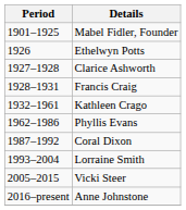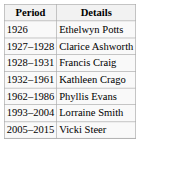 <table class="wikitable">
 <tr>
 <th>Period</th>
 <th>Details</th>
-</tr>
-<tr>
-<td>1901–1925</td>
-<td>Mabel Fidler, Founder</td>
 </tr>
 <tr>
 <td>1926</td>
 <td>Ethelwyn Potts</td>
 </tr>
 <tr>
 <td>1927–1928</td>
 <td>Clarice Ashworth</td>
 </tr>
 <tr>
 <td>1928–1931</td>
 <td>Francis Craig</td>
 </tr>
 <tr>
 <td>1932–1961</td>
 <td>Kathleen Crago</td>
 </tr>
 <tr>
 <td>1962–1986</td>
 <td>Phyllis Evans</td>
 </tr>
 <tr>
-<td>1987–1992</td>
-<td>Coral Dixon</td>
-</tr>
-<tr>
 <td>1993–2004</td>
 <td>Lorraine Smith</td>
 </tr>
 <tr>
 <td>2005–2015</td>
 <td>Vicki Steer</td>
 </tr>
 <tr>
-<td>2016–present</td>
-<td>Anne Johnstone</td>
-</tr>
-<tr>
 </tr>
 </table>
